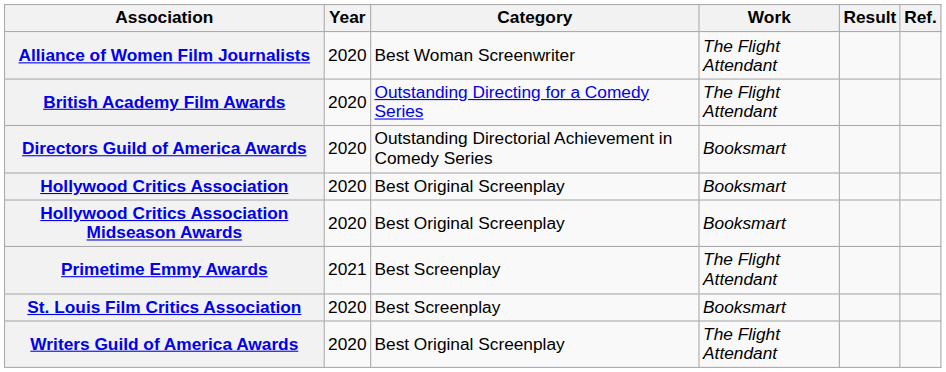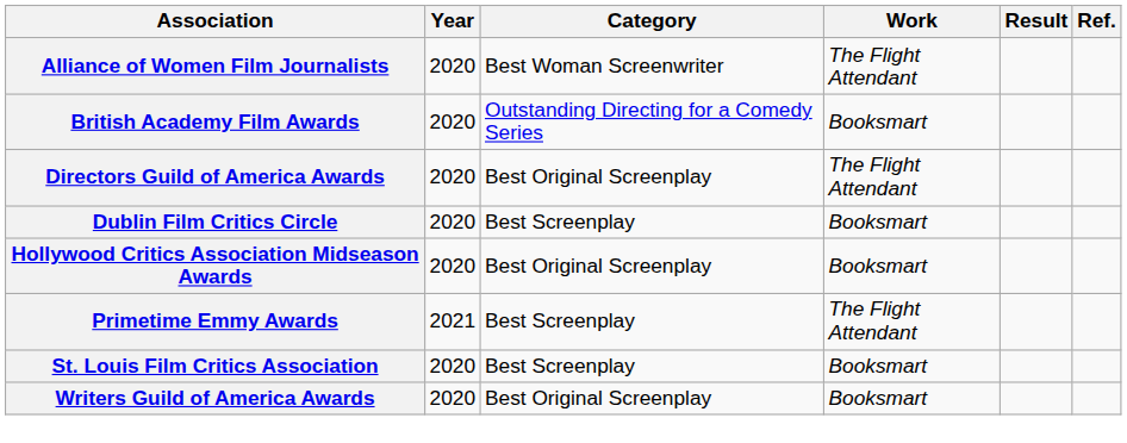 <table class="wikitable">
 <tr>
 <th>Association</th>
 <th>Year</th>
 <th>Category</th>
 <th>Work</th>
 <th>Result</th>
 <th>Ref.</th>
 </tr>
 <tr>
 <th scope="row" rowspan="1"><a href='#'>Alliance of Women Film Journalists</a></th>
 <td rowspan="1">2020</td>
 <td>Best Woman Screenwriter</td>
 <td rowspan="1"><em>The Flight Attendant</em></td>
 <td></td>
 <td rowspan="1"></td>
 </tr>
 <tr>
 <th scope="row" rowspan="1"><a href='#'>British Academy Film Awards</a></th>
 <td rowspan="1">2020</td>
 <td><a href='#'>Outstanding Directing for a Comedy Series</a></td>
-<td rowspan="1"><em>The Flight Attendant</em></td>
+<td rowspan="1"><em>Booksmart</em></td>
 <td></td>
 <td rowspan="1"></td>
 </tr>
 <tr>
 <th scope="row" rowspan="1"><a href='#'>Directors Guild of America Awards</a></th>
 <td rowspan="1">2020</td>
-<td>Outstanding Directorial Achievement in Comedy Series</td>
-<td rowspan="1"><em>Booksmart</em></td>
+<td>Best Original Screenplay</td>
+<td rowspan="1"><em>The Flight Attendant</em></td>
 <td></td>
 <td rowspan="1"></td>
 </tr>
 <tr>
-<th scope="row" rowspan="1"><a href='#'>Hollywood Critics Association</a></th>
+<th scope="row" rowspan="1"><a href='#'>Dublin Film Critics Circle</a></th>
 <td rowspan="1">2020</td>
-<td>Best Original Screenplay</td>
+<td>Best Screenplay</td>
 <td rowspan="1"><em>Booksmart</em></td>
 <td></td>
 <td rowspan="1"></td>
 </tr>
 <tr>
 <th scope="row" rowspan="1"><a href='#'> Hollywood Critics Association Midseason Awards</a></th>
 <td rowspan="1">2020</td>
 <td>Best Original Screenplay</td>
 <td rowspan="1"><em>Booksmart</em></td>
 <td></td>
 <td rowspan="1"></td>
 </tr>
 <tr>
 <th scope="row" rowspan="1"><a href='#'>Primetime Emmy Awards</a></th>
 <td rowspan="1">2021</td>
 <td>Best Screenplay</td>
 <td rowspan="1"><em>The Flight Attendant</em></td>
 <td></td>
 <td rowspan="1"></td>
 </tr>
 <tr>
 <th scope="row" rowspan="1"><a href='#'>St. Louis Film Critics Association</a></th>
 <td rowspan="1">2020</td>
 <td>Best Screenplay</td>
 <td rowspan="1"><em>Booksmart</em></td>
 <td></td>
 <td rowspan="1"></td>
 </tr>
 <tr>
 <th scope="row" rowspan="1"><a href='#'>Writers Guild of America Awards</a></th>
 <td rowspan="1">2020</td>
 <td>Best Original Screenplay</td>
-<td rowspan="1"><em>The Flight Attendant</em></td>
+<td rowspan="1"><em>Booksmart</em></td>
 <td></td>
 <td rowspan="1"></td>
 </tr>
 </table>
